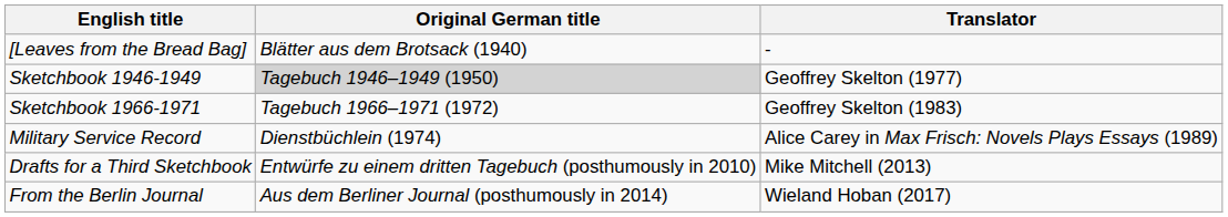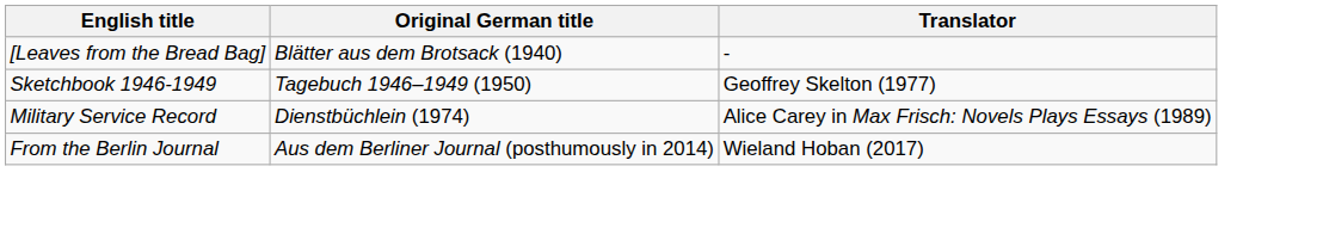 <table class="wikitable">
 <tr>
 <th>English title</th>
 <th>Original German title</th>
 <th>Translator</th>
 </tr>
 <tr>
 <td><em>[Leaves from the Bread Bag]</em></td>
 <td><em>Blätter aus dem Brotsack</em> (1940)</td>
 <td>-</td>
 </tr>
 <tr>
 <td><em>Sketchbook 1946-1949</em></td>
-<td style="background: lightgrey;"><em>Tagebuch 1946–1949</em> (1950)</td>
+<td><em>Tagebuch 1946–1949</em> (1950)</td>
 <td>Geoffrey Skelton (1977)</td>
-</tr>
-<tr>
-<td><em>Sketchbook 1966-1971</em></td>
-<td><em>Tagebuch 1966–1971</em> (1972)</td>
-<td>Geoffrey Skelton (1983)</td>
 </tr>
 <tr>
 <td><em>Military Service Record</em></td>
 <td><em>Dienstbüchlein</em> (1974)</td>
 <td>Alice Carey in <em>Max Frisch: Novels Plays Essays</em> (1989)</td>
 </tr>
 <tr>
-<td><em>Drafts for a Third Sketchbook</em></td>
-<td><em>Entwürfe zu einem dritten Tagebuch</em> (posthumously in 2010)</td>
-<td>Mike Mitchell (2013)</td>
-</tr>
-<tr>
 <td><em>From the Berlin Journal</em></td>
 <td><em>Aus dem Berliner Journal</em> (posthumously in 2014)</td>
 <td>Wieland Hoban (2017)</td>
 </tr>
 </table>
